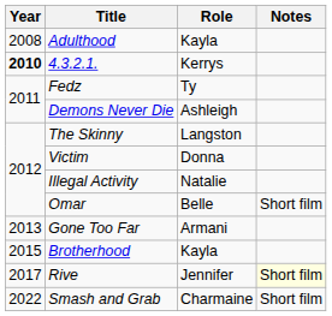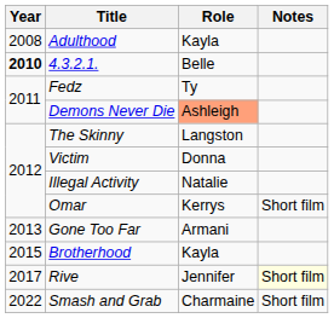 <table class="wikitable">
 <tr>
 <th>Year</th>
 <th>Title</th>
 <th>Role</th>
 <th>Notes</th>
 </tr>
 <tr>
 <td>2008</td>
 <td><em><a href='#'>Adulthood</a></em></td>
 <td>Kayla</td>
 <td></td>
 </tr>
 <tr>
 <td><strong>2010</strong></td>
 <td><em><a href='#'>4.3.2.1.</a></em></td>
-<td>Kerrys</td>
+<td>Belle</td>
 <td></td>
 </tr>
 <tr>
 <td rowspan="2">2011</td>
 <td><em>Fedz</em></td>
 <td>Ty</td>
 <td></td>
 </tr>
 <tr>
 <td><em><a href='#'>Demons Never Die</a></em></td>
-<td>Ashleigh</td>
+<td style="background: lightsalmon;">Ashleigh</td>
 <td></td>
 </tr>
 <tr>
 <td rowspan="4">2012</td>
 <td><em>The Skinny</em></td>
 <td>Langston</td>
 </tr>
 <tr>
 <td><em>Victim </em></td>
 <td>Donna</td>
 <td></td>
 </tr>
 <tr>
 <td><em>Illegal Activity</em></td>
 <td>Natalie</td>
 <td></td>
 </tr>
 <tr>
 <td><em>Omar</em></td>
-<td>Belle</td>
+<td>Kerrys</td>
 <td>Short film</td>
 </tr>
 <tr>
 <td>2013</td>
 <td><em> Gone Too Far</em></td>
 <td>Armani</td>
 <td></td>
 </tr>
 <tr>
 <td>2015</td>
 <td><em><a href='#'>Brotherhood</a></em></td>
 <td>Kayla</td>
 <td></td>
 </tr>
 <tr>
 <td>2017</td>
 <td><em>Rive</em></td>
 <td>Jennifer</td>
 <td style="background: lightyellow;">Short film</td>
 </tr>
 <tr>
 <td>2022</td>
 <td><em>Smash and Grab</em></td>
 <td>Charmaine</td>
 <td>Short film</td>
 </tr>
 </table>
